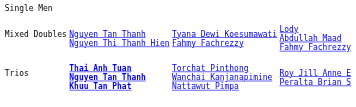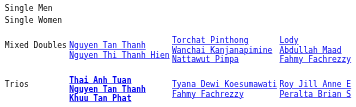 <table>
 <tr>
 <td>Single Men</td>
 <td></td>
 <td></td>
 <td></td>
 </tr>
 <tr>
+<td>Single Women</td>
+<td></td>
+<td></td>
+<td></td>
+</tr>
+<tr>
 <td>Mixed Doubles</td>
 <td><br><a href='#'>Nguyen Tan Thanh</a><br><a href='#'>Nguyen Thi Thanh Hien</a></td>
-<td><br><a href='#'>Tyana Dewi Koesumawati</a><br><a href='#'>Fahmy Fachrezzy</a></td>
+<td><br><a href='#'>Torchat Pinthong</a><br><a href='#'>Wanchai Kanjanapimine</a><br><a href='#'>Nattawut Pimpa</a></td>
 <td><br><a href='#'>Lody</a><br><a href='#'>Abdullah Maad</a><br><a href='#'>Fahmy Fachrezzy</a></td>
 </tr>
 <tr>
 <td>Trios</td>
 <td><strong><br><a href='#'>Thai Anh Tuan</a><br><a href='#'>Nguyen Tan Thanh</a><br><a href='#'>Khuu Tan Phat</a></strong></td>
-<td><br><a href='#'>Torchat Pinthong</a><br><a href='#'>Wanchai Kanjanapimine</a><br><a href='#'>Nattawut Pimpa</a></td>
+<td><br><a href='#'>Tyana Dewi Koesumawati</a><br><a href='#'>Fahmy Fachrezzy</a></td>
 <td><br><a href='#'>Roy Jill Anne E</a><br><a href='#'>Peralta Brian S</a></td>
 </tr>
 </table>
